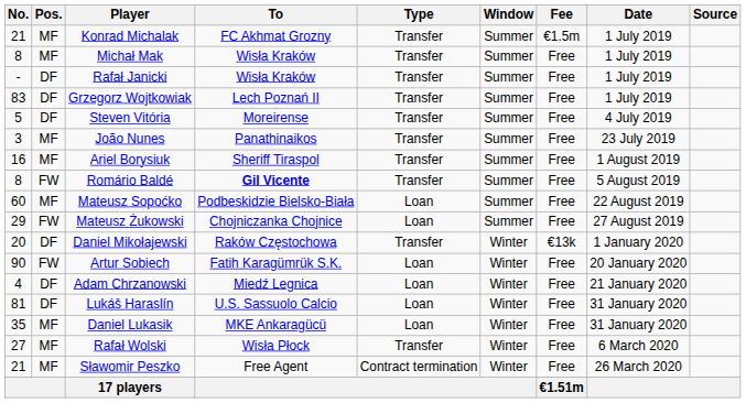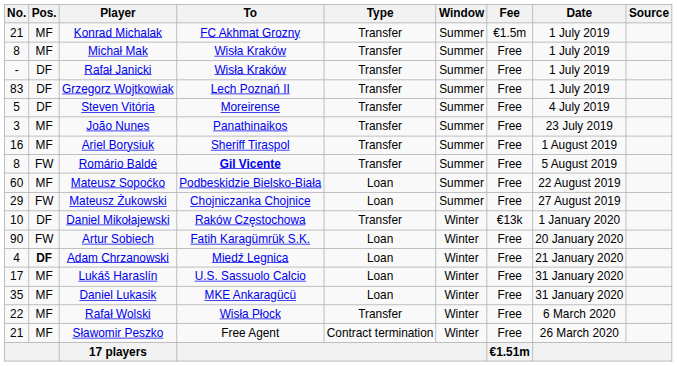 <table class="wikitable" style="text-align: center">
 <tr>
 <th>No.</th>
 <th>Pos.</th>
 <th>Player</th>
 <th>To</th>
 <th>Type</th>
 <th>Window</th>
 <th>Fee</th>
 <th>Date</th>
 <th>Source</th>
 </tr>
 <tr>
 <td>21</td>
 <td>MF</td>
 <td><a href='#'>Konrad Michalak</a></td>
 <td><a href='#'>FC Akhmat Grozny</a></td>
 <td>Transfer</td>
 <td>Summer</td>
 <td>€1.5m</td>
 <td>1 July 2019</td>
 <td></td>
 </tr>
 <tr>
 <td>8</td>
 <td>MF</td>
 <td><a href='#'>Michał Mak</a></td>
 <td><a href='#'>Wisła Kraków</a></td>
 <td>Transfer</td>
 <td>Summer</td>
 <td>Free</td>
 <td>1 July 2019</td>
 <td></td>
 </tr>
 <tr>
 <td>-</td>
 <td>DF</td>
 <td><a href='#'>Rafał Janicki</a></td>
 <td><a href='#'>Wisła Kraków</a></td>
 <td>Transfer</td>
 <td>Summer</td>
 <td>Free</td>
 <td>1 July 2019</td>
 <td></td>
 </tr>
 <tr>
 <td>83</td>
 <td>DF</td>
 <td><a href='#'>Grzegorz Wojtkowiak</a></td>
 <td><a href='#'>Lech Poznań II</a></td>
 <td>Transfer</td>
 <td>Summer</td>
 <td>Free</td>
 <td>1 July 2019</td>
 <td></td>
 </tr>
 <tr>
 <td>5</td>
 <td>DF</td>
 <td><a href='#'>Steven Vitória</a></td>
 <td><a href='#'>Moreirense</a></td>
 <td>Transfer</td>
 <td>Summer</td>
 <td>Free</td>
 <td>4 July 2019</td>
 <td></td>
 </tr>
 <tr>
 <td>3</td>
 <td>MF</td>
 <td><a href='#'>João Nunes</a></td>
 <td><a href='#'>Panathinaikos</a></td>
 <td>Transfer</td>
 <td>Summer</td>
 <td>Free</td>
 <td>23 July 2019</td>
 <td></td>
 </tr>
 <tr>
 <td>16</td>
 <td>MF</td>
 <td><a href='#'>Ariel Borysiuk</a></td>
 <td><a href='#'>Sheriff Tiraspol</a></td>
 <td>Transfer</td>
 <td>Summer</td>
 <td>Free</td>
 <td>1 August 2019</td>
 <td></td>
 </tr>
 <tr>
 <td>8</td>
 <td>FW</td>
 <td><a href='#'>Romário Baldé</a></td>
 <td><strong><a href='#'>Gil Vicente</a></strong></td>
 <td>Transfer</td>
 <td>Summer</td>
 <td>Free</td>
 <td>5 August 2019</td>
 <td></td>
 </tr>
 <tr>
 <td>60</td>
 <td>MF</td>
 <td><a href='#'>Mateusz Sopoćko</a></td>
 <td><a href='#'>Podbeskidzie Bielsko-Biała</a></td>
 <td>Loan</td>
 <td>Summer</td>
 <td>Free</td>
 <td>22 August 2019</td>
 <td></td>
 </tr>
 <tr>
 <td>29</td>
 <td>FW</td>
 <td><a href='#'>Mateusz Żukowski</a></td>
 <td><a href='#'>Chojniczanka Chojnice</a></td>
 <td>Loan</td>
 <td>Summer</td>
 <td>Free</td>
 <td>27 August 2019</td>
 <td></td>
 </tr>
 <tr>
-<td>20</td>
+<td>10</td>
 <td>DF</td>
 <td><a href='#'>Daniel Mikołajewski</a></td>
 <td><a href='#'>Raków Częstochowa</a></td>
 <td>Transfer</td>
 <td>Winter</td>
 <td>€13k</td>
 <td>1 January 2020</td>
 <td></td>
 </tr>
 <tr>
 <td>90</td>
 <td>FW</td>
 <td><a href='#'>Artur Sobiech</a></td>
 <td><a href='#'>Fatih Karagümrük S.K.</a></td>
 <td>Loan</td>
 <td>Winter</td>
 <td>Free</td>
 <td>20 January 2020</td>
 <td></td>
 </tr>
 <tr>
 <td>4</td>
-<td>DF</td>
+<td><strong>DF</strong></td>
 <td><a href='#'>Adam Chrzanowski</a></td>
 <td><a href='#'>Miedź Legnica</a></td>
 <td>Loan</td>
 <td>Winter</td>
 <td>Free</td>
 <td>21 January 2020</td>
 <td></td>
 </tr>
 <tr>
-<td>81</td>
-<td>DF</td>
+<td>17</td>
+<td>MF</td>
 <td><a href='#'>Lukáš Haraslín</a></td>
 <td><a href='#'>U.S. Sassuolo Calcio</a></td>
 <td>Loan</td>
 <td>Winter</td>
 <td>Free</td>
 <td>31 January 2020</td>
 <td></td>
 </tr>
 <tr>
 <td>35</td>
 <td>MF</td>
 <td><a href='#'>Daniel Lukasik</a></td>
 <td><a href='#'>MKE Ankaragücü</a></td>
 <td>Loan</td>
 <td>Winter</td>
 <td>Free</td>
 <td>31 January 2020</td>
 <td></td>
 </tr>
 <tr>
-<td>27</td>
+<td>22</td>
 <td>MF</td>
 <td><a href='#'>Rafał Wolski</a></td>
 <td><a href='#'>Wisła Płock</a></td>
 <td>Transfer</td>
 <td>Winter</td>
 <td>Free</td>
 <td>6 March 2020</td>
 <td></td>
 </tr>
 <tr>
 <td>21</td>
 <td>MF</td>
 <td><a href='#'>Sławomir Peszko</a></td>
 <td>Free Agent</td>
 <td>Contract termination</td>
 <td>Winter</td>
 <td>Free</td>
 <td>26 March 2020</td>
 <td></td>
 </tr>
 <tr>
 <th colspan=2></th>
 <th>17 players</th>
 <th colspan=3></th>
 <th>€1.51m</th>
 <th colspan=2></th>
 </tr>
 </table>
